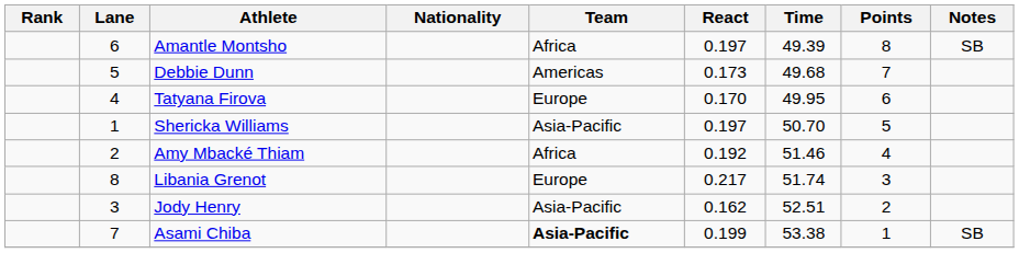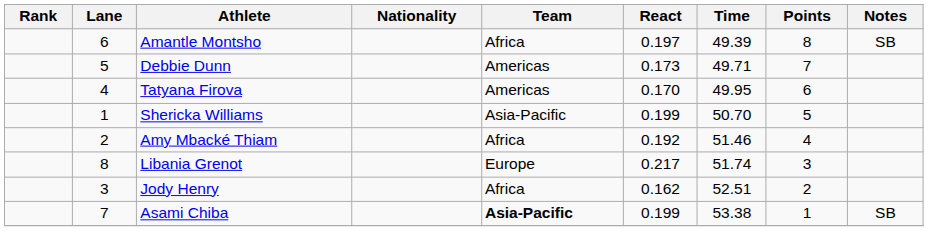 <table class="wikitable sortable" style="text-align:center" width="75%">
 <tr>
 <th>Rank</th>
 <th>Lane</th>
 <th>Athlete</th>
 <th>Nationality</th>
 <th>Team</th>
 <th>React</th>
 <th>Time</th>
 <th>Points</th>
 <th>Notes</th>
 </tr>
 <tr>
 <td></td>
 <td>6</td>
 <td align="left"><a href='#'>Amantle Montsho</a></td>
 <td align=left></td>
 <td align=left>Africa</td>
 <td>0.197</td>
 <td>49.39</td>
 <td>8</td>
 <td>SB</td>
 </tr>
 <tr>
 <td></td>
 <td>5</td>
 <td align="left"><a href='#'>Debbie Dunn</a></td>
 <td align=left></td>
 <td align=left>Americas</td>
 <td>0.173</td>
-<td>49.68</td>
+<td>49.71</td>
 <td>7</td>
 <td></td>
 </tr>
 <tr>
 <td></td>
 <td>4</td>
 <td align="left"><a href='#'>Tatyana Firova</a></td>
 <td align=left></td>
-<td align=left>Europe</td>
+<td align=left>Americas</td>
 <td>0.170</td>
 <td>49.95</td>
 <td>6</td>
 <td></td>
 </tr>
 <tr>
 <td></td>
 <td>1</td>
 <td align="left"><a href='#'>Shericka Williams</a></td>
 <td align=left></td>
 <td align=left>Asia-Pacific</td>
-<td>0.197</td>
+<td>0.199</td>
 <td>50.70</td>
 <td>5</td>
 <td></td>
 </tr>
 <tr>
 <td></td>
 <td>2</td>
 <td align="left"><a href='#'>Amy Mbacké Thiam</a></td>
 <td align=left></td>
 <td align=left>Africa</td>
 <td>0.192</td>
 <td>51.46</td>
 <td>4</td>
 <td></td>
 </tr>
 <tr>
 <td></td>
 <td>8</td>
 <td align="left"><a href='#'>Libania Grenot</a></td>
 <td align=left></td>
 <td align=left>Europe</td>
 <td>0.217</td>
 <td>51.74</td>
 <td>3</td>
 <td></td>
 </tr>
 <tr>
 <td></td>
 <td>3</td>
 <td align="left"><a href='#'>Jody Henry</a></td>
 <td align=left></td>
-<td align=left>Asia-Pacific</td>
+<td align=left>Africa</td>
 <td>0.162</td>
 <td>52.51</td>
 <td>2</td>
 <td></td>
 </tr>
 <tr>
 <td></td>
 <td>7</td>
 <td align="left"><a href='#'>Asami Chiba</a></td>
 <td align=left></td>
 <td align=left><strong>Asia-Pacific</strong></td>
 <td>0.199</td>
 <td>53.38</td>
 <td>1</td>
 <td>SB</td>
 </tr>
 <tr>
 </tr>
 </table>
